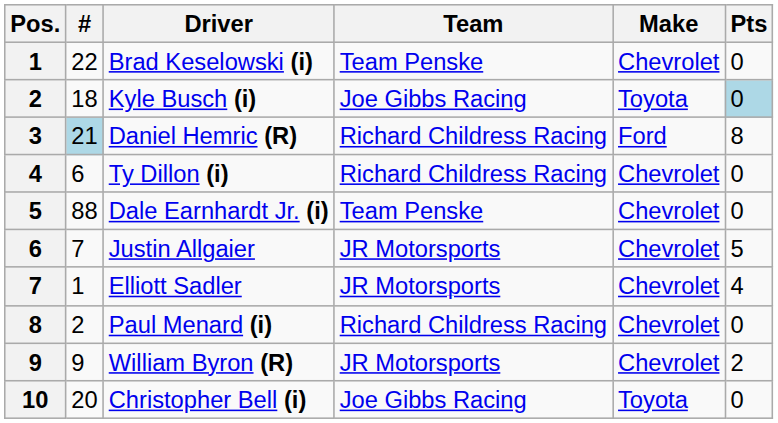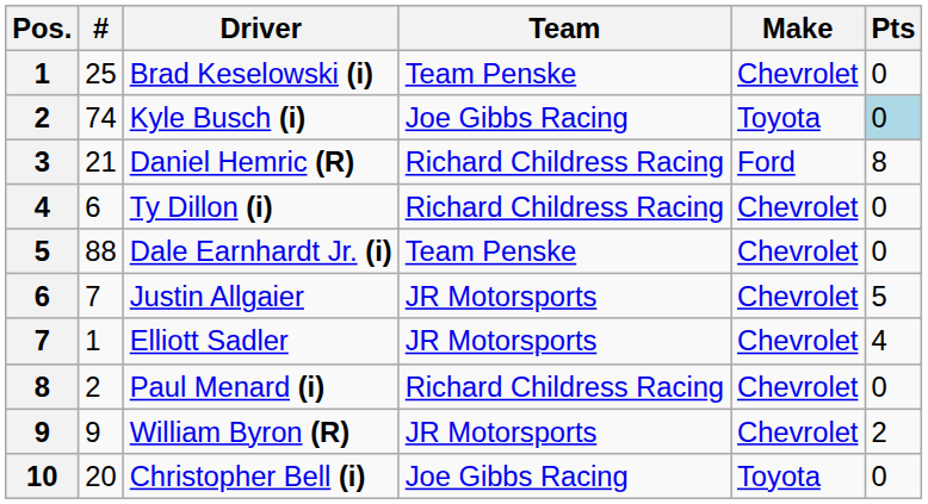 <table class="wikitable" style="font-size:95%">
 <tr>
 <th>Pos.</th>
 <th>#</th>
 <th>Driver</th>
 <th>Team</th>
 <th>Make</th>
 <th>Pts</th>
 </tr>
 <tr>
 <th>1</th>
-<td>22</td>
+<td>25</td>
 <td><a href='#'>Brad Keselowski</a> <strong>(i)</strong></td>
 <td><a href='#'>Team Penske</a></td>
 <td><a href='#'>Chevrolet</a></td>
 <td>0</td>
 </tr>
 <tr>
 <th>2</th>
-<td>18</td>
+<td>74</td>
 <td><a href='#'>Kyle Busch</a> <strong>(i)</strong></td>
 <td><a href='#'>Joe Gibbs Racing</a></td>
 <td><a href='#'>Toyota</a></td>
 <td style="background: lightblue;">0</td>
 </tr>
 <tr>
 <th>3</th>
-<td style="background: lightblue;">21</td>
+<td>21</td>
 <td><a href='#'>Daniel Hemric</a> <strong>(R)</strong></td>
 <td><a href='#'>Richard Childress Racing</a></td>
 <td><a href='#'>Ford</a></td>
 <td>8</td>
 </tr>
 <tr>
 <th>4</th>
 <td>6</td>
 <td><a href='#'>Ty Dillon</a> <strong>(i)</strong></td>
 <td><a href='#'>Richard Childress Racing</a></td>
 <td><a href='#'>Chevrolet</a></td>
 <td>0</td>
 </tr>
 <tr>
 <th>5</th>
 <td>88</td>
 <td><a href='#'>Dale Earnhardt Jr.</a> <strong>(i)</strong></td>
 <td><a href='#'>Team Penske</a></td>
 <td><a href='#'>Chevrolet</a></td>
 <td>0</td>
 </tr>
 <tr>
 <th>6</th>
 <td>7</td>
 <td><a href='#'>Justin Allgaier</a></td>
 <td><a href='#'>JR Motorsports</a></td>
 <td><a href='#'>Chevrolet</a></td>
 <td>5</td>
 </tr>
 <tr>
 <th>7</th>
 <td>1</td>
 <td><a href='#'>Elliott Sadler</a></td>
 <td><a href='#'>JR Motorsports</a></td>
 <td><a href='#'>Chevrolet</a></td>
 <td>4</td>
 </tr>
 <tr>
 <th>8</th>
 <td>2</td>
 <td><a href='#'>Paul Menard</a> <strong>(i)</strong></td>
 <td><a href='#'>Richard Childress Racing</a></td>
 <td><a href='#'>Chevrolet</a></td>
 <td>0</td>
 </tr>
 <tr>
 <th>9</th>
 <td>9</td>
 <td><a href='#'>William Byron</a> <strong>(R)</strong></td>
 <td><a href='#'>JR Motorsports</a></td>
 <td><a href='#'>Chevrolet</a></td>
 <td>2</td>
 </tr>
 <tr>
 <th>10</th>
 <td>20</td>
 <td><a href='#'>Christopher Bell</a> <strong>(i)</strong></td>
 <td><a href='#'>Joe Gibbs Racing</a></td>
 <td><a href='#'>Toyota</a></td>
 <td>0</td>
 </tr>
 </table>
